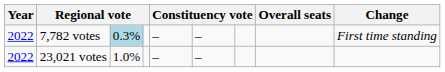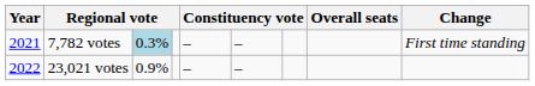 <table class="wikitable">
 <tr>
 <th>Year</th>
 <th colspan="3">Regional vote</th>
 <th colspan="3">Constituency vote</th>
 <th>Overall seats</th>
 <th>Change</th>
 </tr>
 <tr>
-<td><a href='#'>2022</a></td>
+<td><a href='#'>2021</a></td>
 <td>7,782 votes</td>
 <td style="background: lightblue;">0.3%</td>
 <td></td>
 <td>–</td>
 <td>–</td>
 <td></td>
 <td></td>
 <td><em>First time standing</em></td>
 </tr>
 <tr>
 <td><a href='#'>2022</a></td>
 <td>23,021 votes</td>
-<td>1.0%</td>
+<td>0.9%</td>
 <td></td>
 <td>–</td>
 <td>–</td>
 <td></td>
 <td></td>
 <td style="text-align:center;"></td>
 </tr>
 </table>
